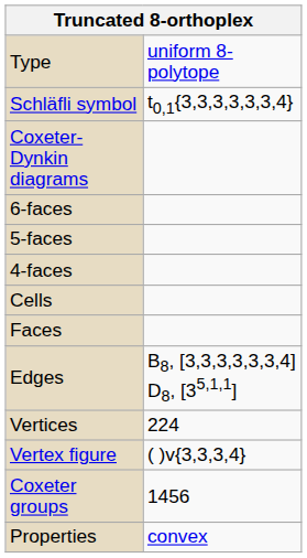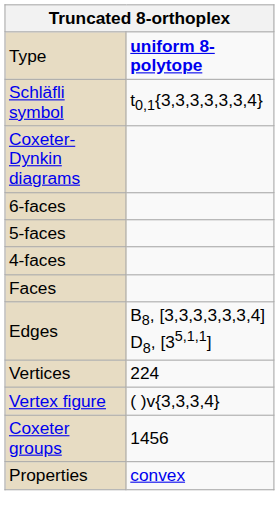 <table class="wikitable" align="right" style="margin-left:10px" width="250">
 <tr>
 <th bgcolor=#e7dcc3 colspan=2>Truncated 8-orthoplex</th>
 </tr>
 <tr>
 <td bgcolor=#e7dcc3>Type</td>
-<td><a href='#'>uniform 8-polytope</a></td>
+<td><strong><a href='#'>uniform 8-polytope</a></strong></td>
 </tr>
 <tr>
 <td bgcolor=#e7dcc3><a href='#'>Schläfli symbol</a></td>
 <td>t<sub>0,1</sub>{3,3,3,3,3,3,4}</td>
 </tr>
 <tr>
 <td bgcolor=#e7dcc3><a href='#'>Coxeter-Dynkin diagrams</a></td>
 <td><br><br></td>
 </tr>
 <tr>
 <td bgcolor=#e7dcc3>6-faces</td>
 <td></td>
 </tr>
 <tr>
 <td bgcolor=#e7dcc3>5-faces</td>
 <td></td>
 </tr>
 <tr>
 <td bgcolor=#e7dcc3>4-faces</td>
-<td></td>
-</tr>
-<tr>
-<td bgcolor=#e7dcc3>Cells</td>
 <td></td>
 </tr>
 <tr>
 <td bgcolor=#e7dcc3>Faces</td>
 <td></td>
 </tr>
 <tr>
 <td bgcolor=#e7dcc3>Edges</td>
 <td>B<sub>8</sub>, [3,3,3,3,3,3,4]<br>D<sub>8</sub>, [3<sup>5,1,1</sup>]</td>
 </tr>
 <tr>
 <td bgcolor=#e7dcc3>Vertices</td>
 <td>224</td>
 </tr>
 <tr>
 <td bgcolor=#e7dcc3><a href='#'>Vertex figure</a></td>
 <td>( )v{3,3,3,4}</td>
 </tr>
 <tr>
 <td bgcolor=#e7dcc3><a href='#'>Coxeter groups</a></td>
 <td>1456</td>
 </tr>
 <tr>
 <td bgcolor=#e7dcc3>Properties</td>
 <td><a href='#'>convex</a></td>
 </tr>
 </table>
